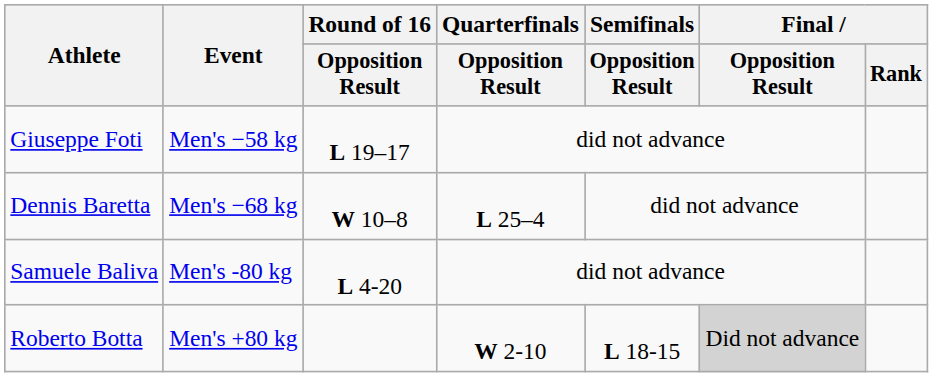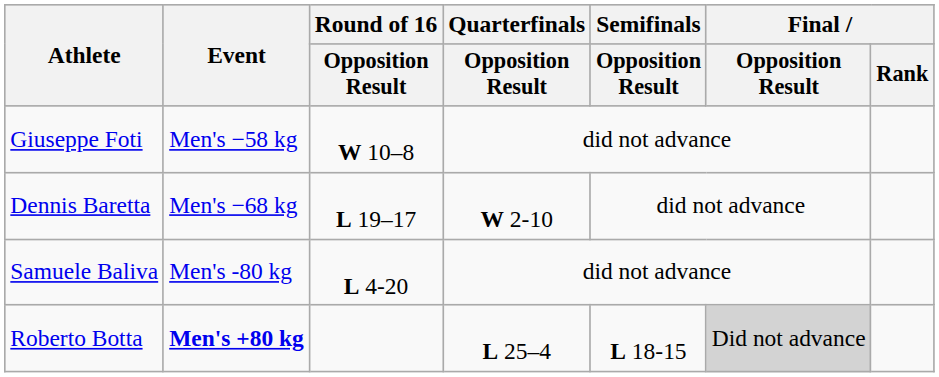 <table class="wikitable" style="font-size:90%">
 <tr>
 <th rowspan=2>Athlete</th>
 <th rowspan=2>Event</th>
 <th>Round of 16</th>
 <th>Quarterfinals</th>
 <th>Semifinals</th>
 <th colspan=2>Final / </th>
 </tr>
 <tr style="font-size:95%">
 <th>Opposition<br>Result</th>
 <th>Opposition<br>Result</th>
 <th>Opposition<br>Result</th>
 <th>Opposition<br>Result</th>
 <th>Rank</th>
 </tr>
 <tr align=center>
 <td align=left><a href='#'>Giuseppe Foti</a></td>
 <td align=left><a href='#'>Men's −58 kg</a></td>
-<td><br><strong>L</strong> 19–17</td>
+<td><br><strong>W</strong> 10–8</td>
 <td colspan=3>did not advance</td>
 <td></td>
 </tr>
 <tr align=center>
 <td align=left><a href='#'>Dennis Baretta</a></td>
 <td align=left><a href='#'>Men's −68 kg</a></td>
-<td><br><strong>W</strong> 10–8</td>
-<td><br><strong>L</strong> 25–4</td>
+<td><br><strong>L</strong> 19–17</td>
+<td><br><strong>W</strong> 2-10</td>
 <td colspan=2>did not advance</td>
 <td></td>
 </tr>
 <tr align=center>
 <td align=left><a href='#'>Samuele Baliva</a></td>
 <td align=left><a href='#'>Men's -80 kg</a></td>
 <td><br><strong>L</strong> 4-20</td>
 <td colspan=3>did not advance</td>
 <td></td>
 </tr>
 <tr align=center>
 <td align=left><a href='#'>Roberto Botta</a></td>
-<td align=left><a href='#'>Men's +80 kg</a></td>
+<td align=left><strong><a href='#'>Men's +80 kg</a></strong></td>
 <td></td>
-<td><br><strong>W</strong> 2-10</td>
+<td><br><strong>L</strong> 25–4</td>
 <td><br><strong>L</strong> 18-15</td>
 <td style="background: lightgrey;">Did not advance</td>
 <td></td>
 </tr>
 </table>
